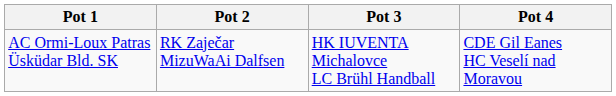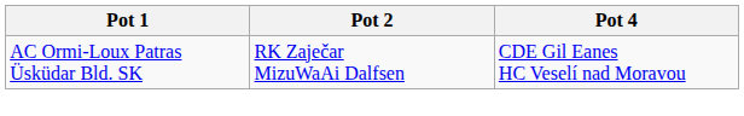 <table class="wikitable">
 <tr>
 <th width=15%>Pot 1</th>
 <th width=15%>Pot 2</th>
-<th width=15%>Pot 3</th>
 <th width=15%>Pot 4</th>
 </tr>
 <tr>
 <td valign="top"> <a href='#'>AC Ormi-Loux Patras</a><br> <a href='#'>Üsküdar Bld. SK</a></td>
 <td valign="top"> <a href='#'>RK Zaječar</a><br> <a href='#'>MizuWaAi Dalfsen</a></td>
-<td valign="top"> <a href='#'>HK IUVENTA Michalovce</a> <br> <a href='#'>LC Brühl Handball</a></td>
 <td valign="top"> <a href='#'>CDE Gil Eanes</a><br> <a href='#'>HC Veselí nad Moravou</a></td>
 </tr>
 </table>
